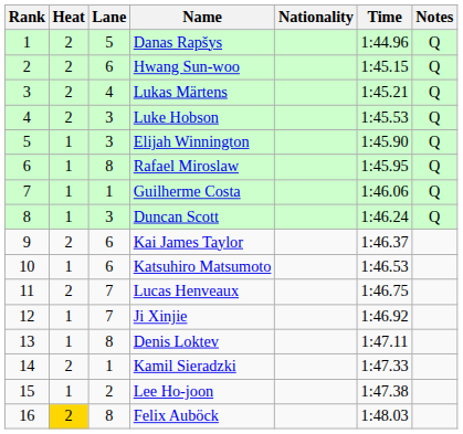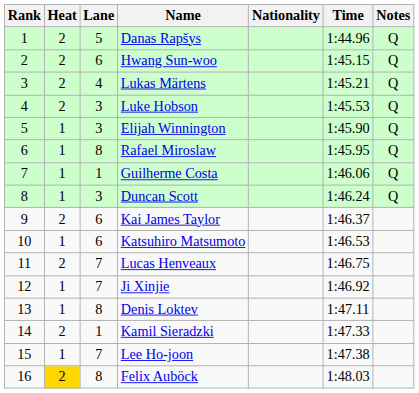 <table class="wikitable sortable" style="text-align:center">
 <tr>
 <th>Rank</th>
 <th>Heat</th>
 <th>Lane</th>
 <th>Name</th>
 <th>Nationality</th>
 <th>Time</th>
 <th>Notes</th>
 </tr>
 <tr bgcolor=ccffcc>
 <td>1</td>
 <td>2</td>
 <td>5</td>
 <td align=left><a href='#'>Danas Rapšys</a></td>
 <td align=left></td>
 <td>1:44.96</td>
 <td>Q</td>
 </tr>
 <tr bgcolor=ccffcc>
 <td>2</td>
 <td>2</td>
 <td>6</td>
 <td align=left><a href='#'>Hwang Sun-woo</a></td>
 <td align=left></td>
 <td>1:45.15</td>
 <td>Q</td>
 </tr>
 <tr bgcolor=ccffcc>
 <td>3</td>
 <td>2</td>
 <td>4</td>
 <td align=left><a href='#'>Lukas Märtens</a></td>
 <td align=left></td>
 <td>1:45.21</td>
 <td>Q</td>
 </tr>
 <tr bgcolor=ccffcc>
 <td>4</td>
 <td>2</td>
 <td>3</td>
 <td align=left><a href='#'>Luke Hobson</a></td>
 <td align=left></td>
 <td>1:45.53</td>
 <td>Q</td>
 </tr>
 <tr bgcolor=ccffcc>
 <td>5</td>
 <td>1</td>
 <td>3</td>
 <td align=left><a href='#'>Elijah Winnington</a></td>
 <td align=left></td>
 <td>1:45.90</td>
 <td>Q</td>
 </tr>
 <tr bgcolor=ccffcc>
 <td>6</td>
 <td>1</td>
 <td>8</td>
 <td align=left><a href='#'>Rafael Miroslaw</a></td>
 <td align=left></td>
 <td>1:45.95</td>
 <td>Q</td>
 </tr>
 <tr bgcolor=ccffcc>
 <td>7</td>
 <td>1</td>
 <td>1</td>
 <td align=left><a href='#'>Guilherme Costa</a></td>
 <td align=left></td>
 <td>1:46.06</td>
 <td>Q</td>
 </tr>
 <tr bgcolor=ccffcc>
 <td>8</td>
 <td>1</td>
 <td>3</td>
 <td align=left><a href='#'>Duncan Scott</a></td>
 <td align=left></td>
 <td>1:46.24</td>
 <td>Q</td>
 </tr>
 <tr>
 <td>9</td>
 <td>2</td>
 <td>6</td>
 <td align=left><a href='#'>Kai James Taylor</a></td>
 <td align=left></td>
 <td>1:46.37</td>
 <td></td>
 </tr>
 <tr>
 <td>10</td>
 <td>1</td>
 <td>6</td>
 <td align=left><a href='#'>Katsuhiro Matsumoto</a></td>
 <td align=left></td>
 <td>1:46.53</td>
 <td></td>
 </tr>
 <tr>
 <td>11</td>
 <td>2</td>
 <td>7</td>
 <td align=left><a href='#'>Lucas Henveaux</a></td>
 <td align=left></td>
 <td>1:46.75</td>
 <td></td>
 </tr>
 <tr>
 <td>12</td>
 <td>1</td>
 <td>7</td>
 <td align=left><a href='#'>Ji Xinjie</a></td>
 <td align=left></td>
 <td>1:46.92</td>
 <td></td>
 </tr>
 <tr>
 <td>13</td>
 <td>1</td>
 <td>8</td>
 <td align=left><a href='#'>Denis Loktev</a></td>
 <td align=left></td>
 <td>1:47.11</td>
 <td></td>
 </tr>
 <tr>
 <td>14</td>
 <td>2</td>
 <td>1</td>
 <td align=left><a href='#'>Kamil Sieradzki</a></td>
 <td align=left></td>
 <td>1:47.33</td>
 <td></td>
 </tr>
 <tr>
 <td>15</td>
 <td>1</td>
-<td>2</td>
+<td>7</td>
 <td align=left><a href='#'>Lee Ho-joon</a></td>
 <td align=left></td>
 <td>1:47.38</td>
 <td></td>
 </tr>
 <tr>
 <td>16</td>
 <td style="background: gold;">2</td>
 <td>8</td>
 <td align=left><a href='#'>Felix Auböck</a></td>
 <td align=left></td>
 <td>1:48.03</td>
 <td></td>
 </tr>
 </table>
